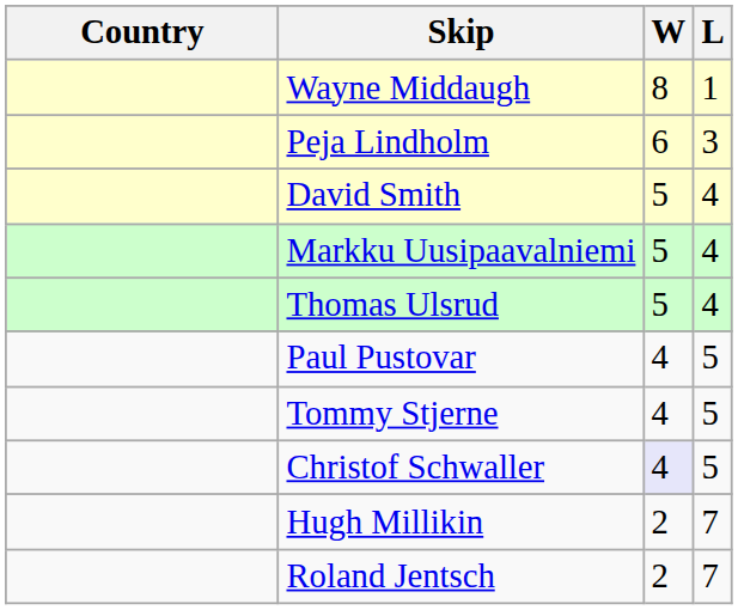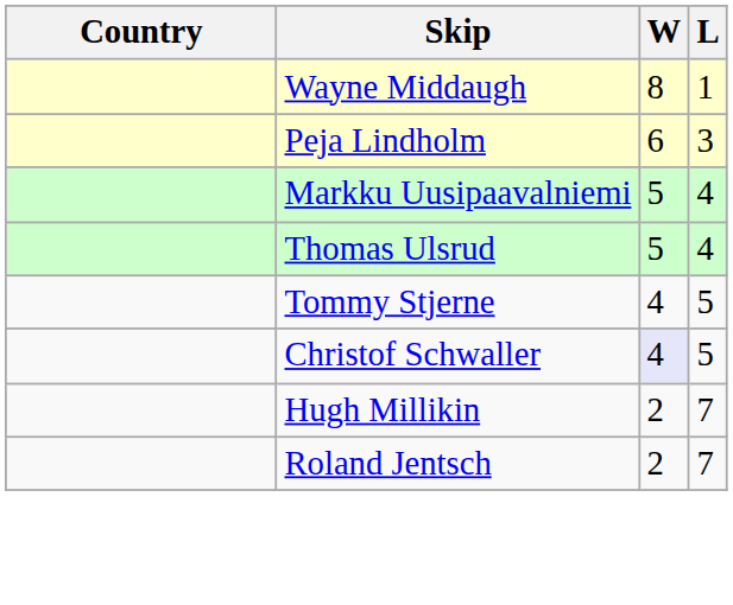 <table class="wikitable">
 <tr>
 <th bgcolor="#efefef" width="120">Country</th>
 <th bgcolor="#efefef">Skip</th>
 <th bgcolor="#efefef">W</th>
 <th bgcolor="#efefef">L</th>
 </tr>
 <tr bgcolor="#ffffcc">
 <td></td>
 <td><a href='#'>Wayne Middaugh</a></td>
 <td>8</td>
 <td>1</td>
 </tr>
 <tr bgcolor="#ffffcc">
 <td></td>
 <td><a href='#'>Peja Lindholm</a></td>
 <td>6</td>
 <td>3</td>
 </tr>
-<tr bgcolor="#ffffcc">
-<td></td>
-<td><a href='#'>David Smith</a></td>
-<td>5</td>
-<td>4</td>
-</tr>
 <tr bgcolor="#ccffcc">
 <td></td>
 <td><a href='#'>Markku Uusipaavalniemi</a></td>
 <td>5</td>
 <td>4</td>
 </tr>
 <tr bgcolor="#ccffcc">
 <td></td>
 <td><a href='#'>Thomas Ulsrud</a></td>
 <td>5</td>
 <td>4</td>
-</tr>
-<tr>
-<td></td>
-<td><a href='#'>Paul Pustovar</a></td>
-<td>4</td>
-<td>5</td>
 </tr>
 <tr>
 <td></td>
 <td><a href='#'>Tommy Stjerne</a></td>
 <td>4</td>
 <td>5</td>
 </tr>
 <tr>
 <td></td>
 <td><a href='#'>Christof Schwaller</a></td>
 <td style="background: lavender;">4</td>
 <td>5</td>
 </tr>
 <tr>
 <td></td>
 <td><a href='#'>Hugh Millikin</a></td>
 <td>2</td>
 <td>7</td>
 </tr>
 <tr>
 <td></td>
 <td><a href='#'>Roland Jentsch</a></td>
 <td>2</td>
 <td>7</td>
 </tr>
 </table>
